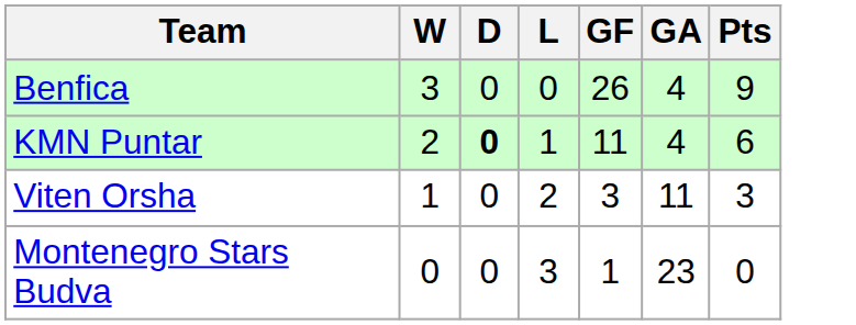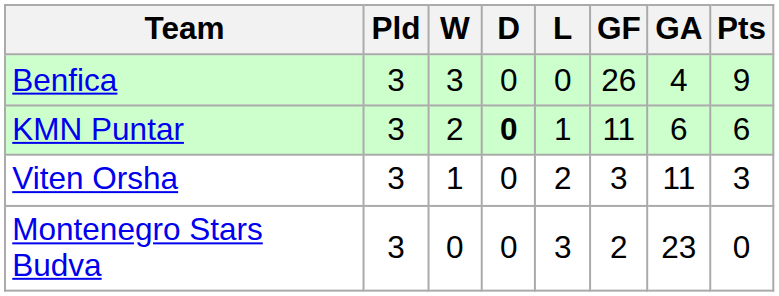 <table class="wikitable" style="text-align: center;">
 <tr>
 <th width="175">Team</th>
+<th width="20">Pld</th>
 <th width="20">W</th>
 <th width="20">D</th>
 <th width="20">L</th>
 <th width="20">GF</th>
 <th width="20">GA</th>
 <th width="20">Pts</th>
 </tr>
 <tr bgcolor="#ccffcc">
 <td align="left"> <a href='#'>Benfica</a></td>
 <td>3</td>
+<td>3</td>
 <td>0</td>
 <td>0</td>
 <td>26</td>
 <td>4</td>
 <td>9</td>
 </tr>
 <tr bgcolor=ccffcc>
 <td align="left"> <a href='#'>KMN Puntar</a></td>
+<td>3</td>
 <td>2</td>
 <td><strong>0</strong></td>
 <td>1</td>
 <td>11</td>
-<td>4</td>
+<td>6</td>
 <td>6</td>
 </tr>
 <tr bgcolor=ffffff>
 <td align="left"> <a href='#'>Viten Orsha</a></td>
+<td>3</td>
 <td>1</td>
 <td>0</td>
 <td>2</td>
 <td>3</td>
 <td>11</td>
 <td>3</td>
 </tr>
 <tr bgcolor=ffffff>
 <td align="left"> <a href='#'>Montenegro Stars Budva</a></td>
+<td>3</td>
 <td>0</td>
 <td>0</td>
 <td>3</td>
-<td>1</td>
+<td>2</td>
 <td>23</td>
 <td>0</td>
 </tr>
 </table>
